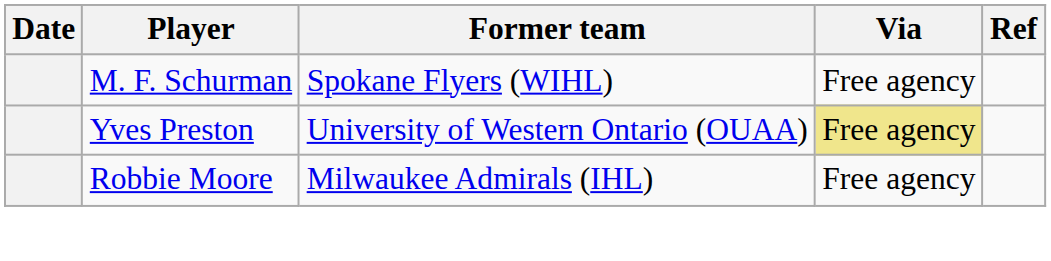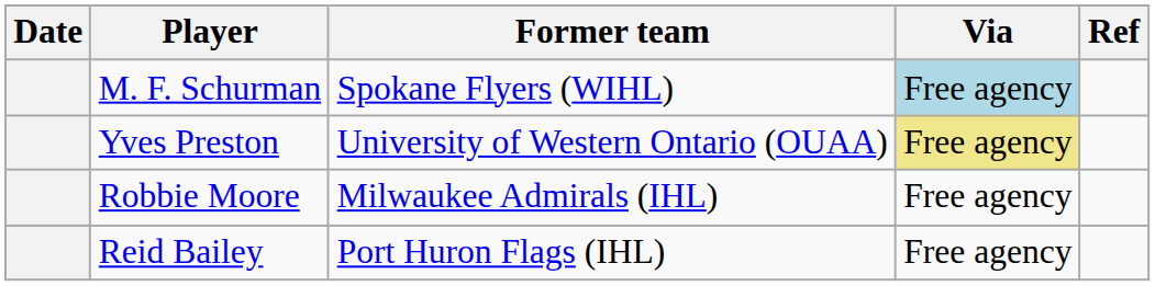 <table class="wikitable plainrowheaders">
 <tr style="background:#ddd; text-align:center;">
 <th>Date</th>
 <th>Player</th>
 <th>Former team</th>
 <th>Via</th>
 <th>Ref</th>
 </tr>
 <tr>
 <th scope="row"></th>
 <td><a href='#'>M. F. Schurman</a></td>
 <td><a href='#'>Spokane Flyers</a> (<a href='#'>WIHL</a>)</td>
-<td>Free agency</td>
+<td style="background: lightblue;">Free agency</td>
 <td></td>
 </tr>
 <tr>
 <th scope="row"></th>
 <td><a href='#'>Yves Preston</a></td>
 <td><a href='#'>University of Western Ontario</a> (<a href='#'>OUAA</a>)</td>
 <td style="background: khaki;">Free agency</td>
 <td></td>
 </tr>
 <tr>
 <th scope="row"></th>
 <td><a href='#'>Robbie Moore</a></td>
 <td><a href='#'>Milwaukee Admirals</a> (<a href='#'>IHL</a>)</td>
 <td>Free agency</td>
 <td></td>
 </tr>
+<tr>
+<th scope="row"></th>
+<td><a href='#'>Reid Bailey</a></td>
+<td><a href='#'>Port Huron Flags</a> (IHL)</td>
+<td>Free agency</td>
+<td></td>
+</tr>
 </table>
